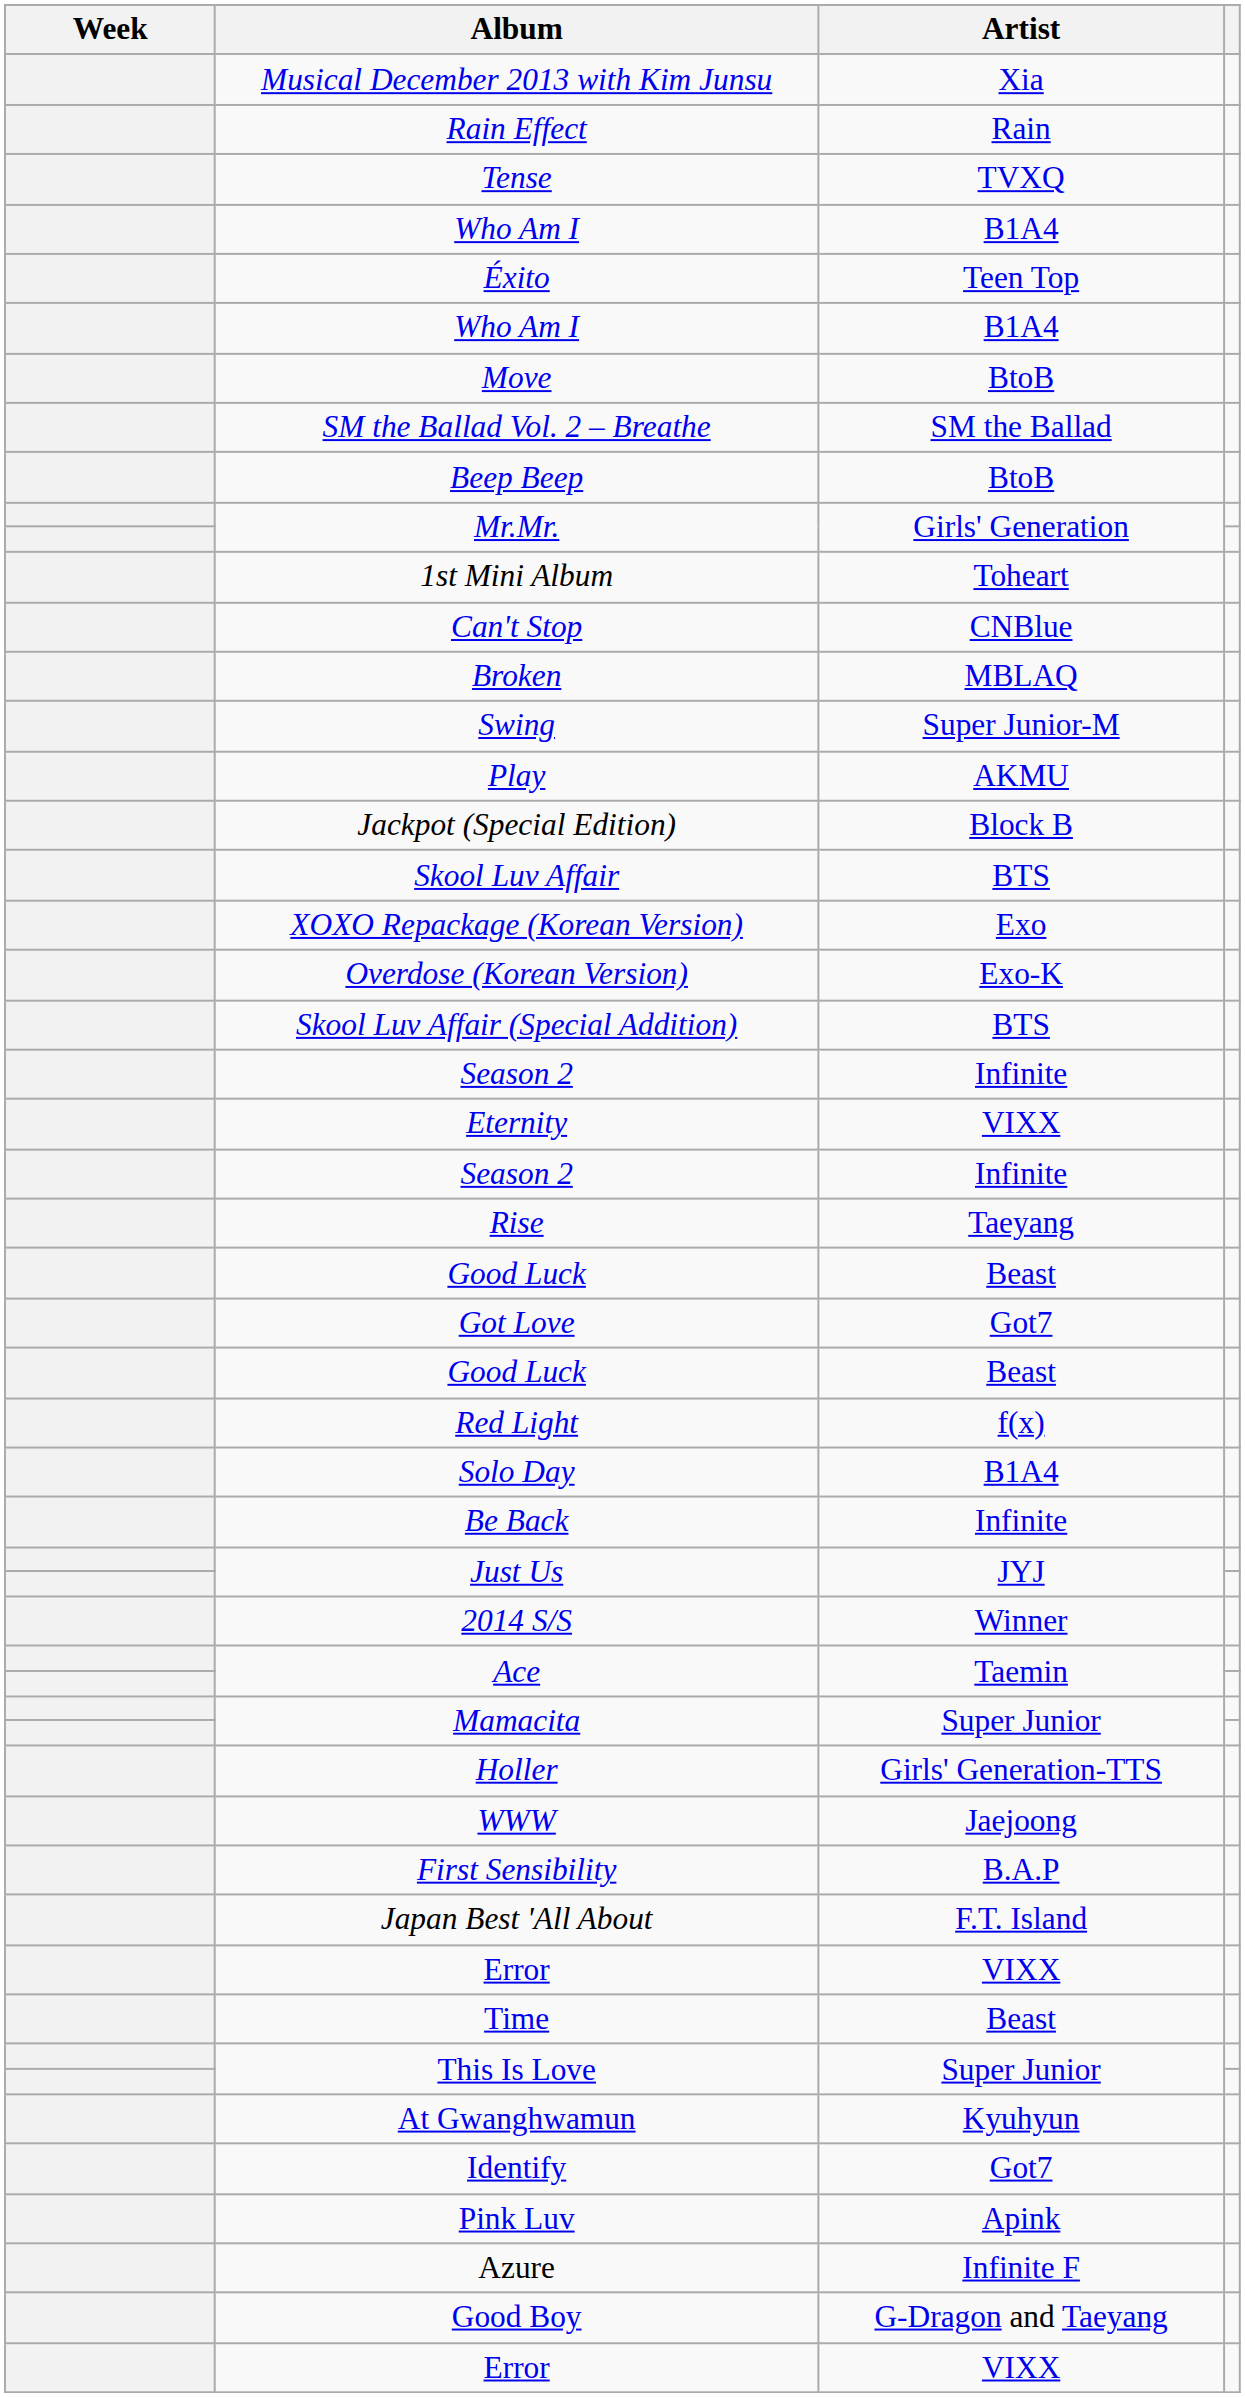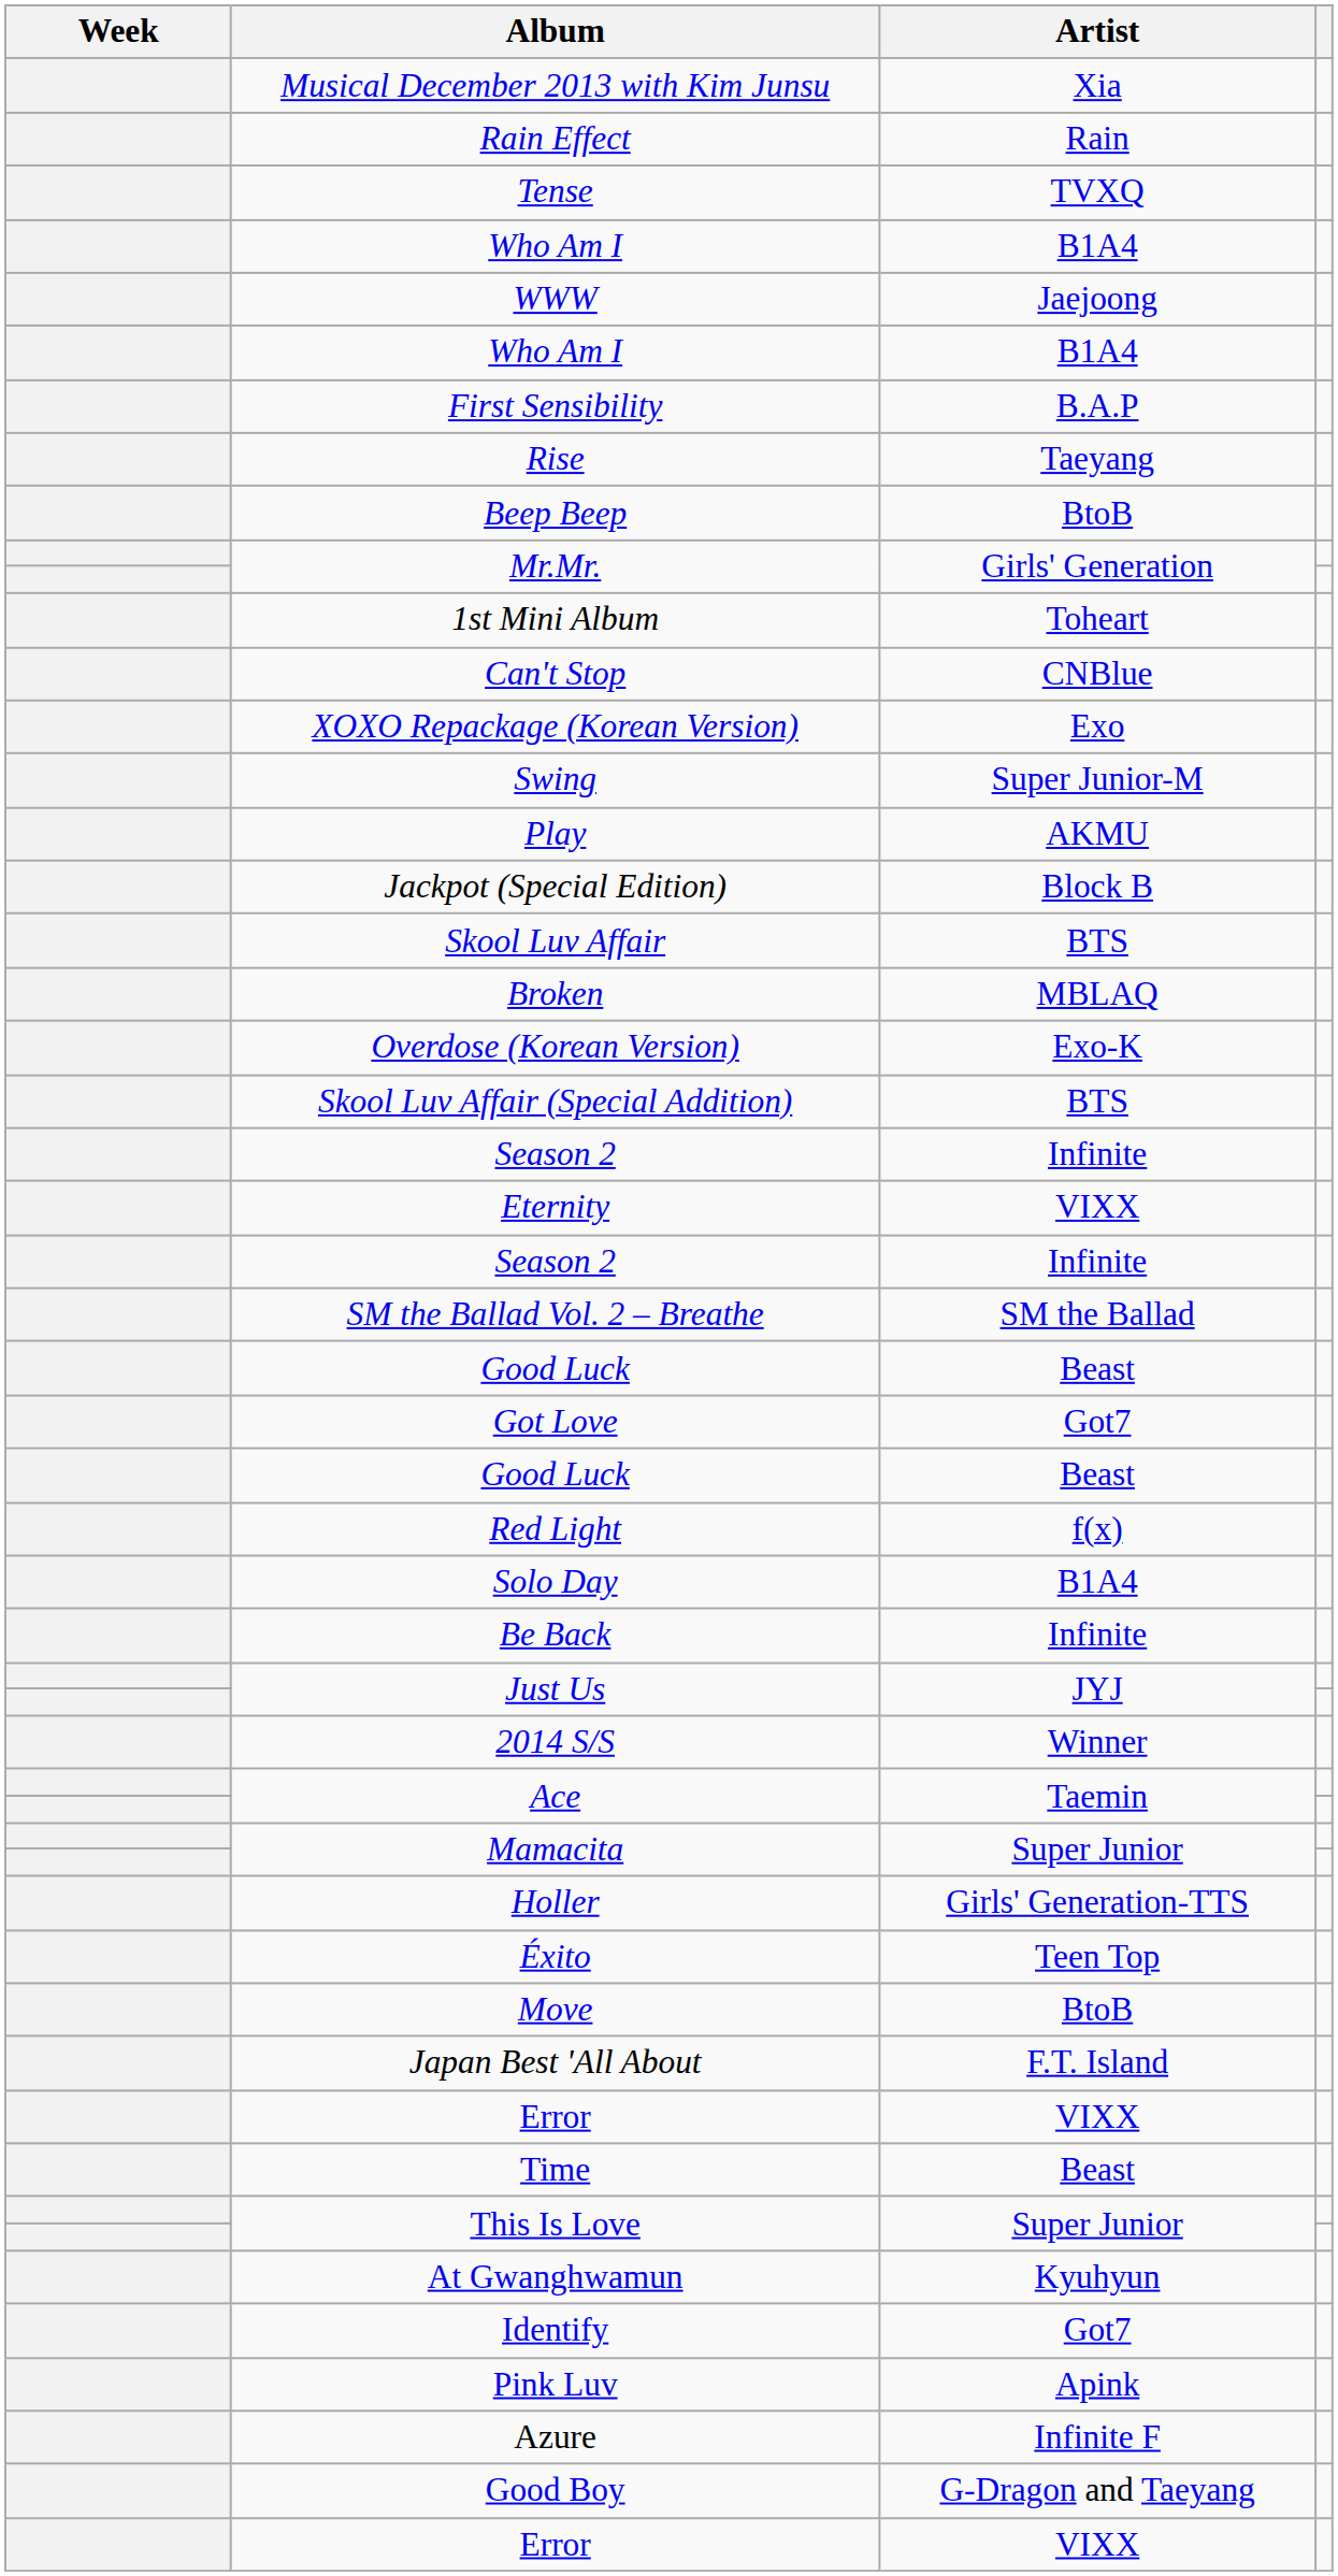 <table class="wikitable plainrowheaders sortable" style="text-align:center">
 <tr>
 <th scope="col" width="100">Week</th>
 <th scope="col" width="300">Album</th>
 <th scope="col" width="200">Artist</th>
 <th scope="col" class="unsortable"></th>
 </tr>
 <tr>
 <th scope="row"></th>
 <td><em><a href='#'>Musical December 2013 with Kim Junsu</a></em></td>
 <td><a href='#'>Xia</a></td>
 <td></td>
 </tr>
 <tr>
 <th scope="row"></th>
 <td><em><a href='#'>Rain Effect</a></em></td>
 <td><a href='#'>Rain</a></td>
 <td></td>
 </tr>
 <tr>
 <th scope="row"></th>
 <td><em><a href='#'>Tense</a></em></td>
 <td><a href='#'>TVXQ</a></td>
 <td></td>
 </tr>
 <tr>
 <th scope="row"></th>
 <td><em><a href='#'>Who Am I</a></em></td>
 <td><a href='#'>B1A4</a></td>
 <td></td>
 </tr>
 <tr>
 <th scope="row"></th>
-<td><em><a href='#'>Éxito</a></em></td>
-<td><a href='#'>Teen Top</a></td>
+<td><em><a href='#'>WWW</a></em></td>
+<td><a href='#'>Jaejoong</a></td>
 <td></td>
 </tr>
 <tr>
 <th scope="row"></th>
 <td><em><a href='#'>Who Am I</a></em></td>
 <td><a href='#'>B1A4</a></td>
 <td></td>
 </tr>
 <tr>
 <th scope="row"></th>
-<td><em><a href='#'>Move</a></em></td>
-<td><a href='#'>BtoB</a></td>
+<td><em><a href='#'>First Sensibility</a></em></td>
+<td><a href='#'>B.A.P</a></td>
 <td></td>
 </tr>
 <tr>
 <th scope="row"></th>
-<td><em><a href='#'>SM the Ballad Vol. 2 – Breathe</a></em></td>
-<td><a href='#'>SM the Ballad</a></td>
+<td><em><a href='#'>Rise</a></em></td>
+<td><a href='#'>Taeyang</a></td>
 <td></td>
 </tr>
 <tr>
 <th scope="row"></th>
 <td><em><a href='#'>Beep Beep</a></em></td>
 <td><a href='#'>BtoB</a></td>
 <td></td>
 </tr>
 <tr>
 <th scope="row"></th>
 <td rowspan="2"><em><a href='#'>Mr.Mr.</a></em></td>
 <td rowspan="2"><a href='#'>Girls' Generation</a></td>
 <td></td>
 </tr>
 <tr>
 <th scope="row"></th>
 <td></td>
 </tr>
 <tr>
 <th scope="row"></th>
 <td><em>1st Mini Album</em></td>
 <td><a href='#'>Toheart</a></td>
 <td></td>
 </tr>
 <tr>
 <th scope="row"></th>
 <td><em><a href='#'>Can't Stop</a></em></td>
 <td><a href='#'>CNBlue</a></td>
 <td></td>
 </tr>
 <tr>
 <th scope="row"></th>
-<td><em><a href='#'>Broken</a></em></td>
-<td><a href='#'>MBLAQ</a></td>
+<td><em><a href='#'>XOXO Repackage (Korean Version)</a></em></td>
+<td><a href='#'>Exo</a></td>
 <td></td>
 </tr>
 <tr>
 <th scope="row"></th>
 <td><em><a href='#'>Swing</a></em></td>
 <td><a href='#'>Super Junior-M</a></td>
 <td></td>
 </tr>
 <tr>
 <th scope="row"></th>
 <td><em><a href='#'>Play</a></em></td>
 <td><a href='#'>AKMU</a></td>
 <td></td>
 </tr>
 <tr>
 <th scope="row"></th>
 <td><em>Jackpot (Special Edition)</em></td>
 <td><a href='#'>Block B</a></td>
 <td></td>
 </tr>
 <tr>
 <th scope="row"></th>
 <td><em><a href='#'>Skool Luv Affair</a></em></td>
 <td><a href='#'>BTS</a></td>
 <td></td>
 </tr>
 <tr>
 <th scope="row"></th>
-<td><em><a href='#'>XOXO Repackage (Korean Version)</a></em></td>
-<td><a href='#'>Exo</a></td>
+<td><em><a href='#'>Broken</a></em></td>
+<td><a href='#'>MBLAQ</a></td>
 <td></td>
 </tr>
 <tr>
 <th scope="row"></th>
 <td><em><a href='#'>Overdose (Korean Version)</a></em></td>
 <td><a href='#'>Exo-K</a></td>
 <td></td>
 </tr>
 <tr>
 <th scope="row"></th>
 <td><em><a href='#'>Skool Luv Affair (Special Addition)</a></em></td>
 <td><a href='#'>BTS</a></td>
 <td></td>
 </tr>
 <tr>
 <th scope="row"></th>
 <td><em><a href='#'>Season 2</a></em></td>
 <td><a href='#'>Infinite</a></td>
 <td></td>
 </tr>
 <tr>
 <th scope="row"></th>
 <td><em><a href='#'>Eternity</a></em></td>
 <td><a href='#'>VIXX</a></td>
 <td></td>
 </tr>
 <tr>
 <th scope="row"></th>
 <td><em><a href='#'>Season 2</a></em></td>
 <td><a href='#'>Infinite</a></td>
 <td></td>
 </tr>
 <tr>
 <th scope="row"></th>
-<td><em><a href='#'>Rise</a></em></td>
-<td><a href='#'>Taeyang</a></td>
+<td><em><a href='#'>SM the Ballad Vol. 2 – Breathe</a></em></td>
+<td><a href='#'>SM the Ballad</a></td>
 <td></td>
 </tr>
 <tr>
 <th scope="row"></th>
 <td><em><a href='#'>Good Luck</a></em></td>
 <td><a href='#'>Beast</a></td>
 <td></td>
 </tr>
 <tr>
 <th scope="row"></th>
 <td><em><a href='#'>Got Love</a></em></td>
 <td><a href='#'>Got7</a></td>
 <td></td>
 </tr>
 <tr>
 <th scope="row"></th>
 <td><em><a href='#'>Good Luck</a></em></td>
 <td><a href='#'>Beast</a></td>
 <td></td>
 </tr>
 <tr>
 <th scope="row"></th>
 <td><em><a href='#'>Red Light</a></em></td>
 <td><a href='#'>f(x)</a></td>
 <td></td>
 </tr>
 <tr>
 <th scope="row"></th>
 <td><em><a href='#'>Solo Day</a></em></td>
 <td><a href='#'>B1A4</a></td>
 <td></td>
 </tr>
 <tr>
 <th scope="row"></th>
 <td><em><a href='#'>Be Back</a></em></td>
 <td><a href='#'>Infinite</a></td>
 <td></td>
 </tr>
 <tr>
 <th scope="row"></th>
 <td rowspan="2"><em><a href='#'>Just Us</a></em></td>
 <td rowspan="2"><a href='#'>JYJ</a></td>
 <td></td>
 </tr>
 <tr>
 <th scope="row"></th>
 <td></td>
 </tr>
 <tr>
 <th scope="row"></th>
 <td><em><a href='#'>2014 S/S</a></em></td>
 <td><a href='#'>Winner</a></td>
 <td></td>
 </tr>
 <tr>
 <th scope="row"></th>
 <td rowspan="2"><em><a href='#'>Ace</a></em></td>
 <td rowspan="2"><a href='#'>Taemin</a></td>
 <td></td>
 </tr>
 <tr>
 <th scope="row"></th>
 <td></td>
 </tr>
 <tr>
 <th scope="row"></th>
 <td rowspan="2"><em><a href='#'>Mamacita</a></em></td>
 <td rowspan="2"><a href='#'>Super Junior</a></td>
 <td></td>
 </tr>
 <tr>
 <th scope="row"></th>
 <td></td>
 </tr>
 <tr>
 <th scope="row"></th>
 <td><em><a href='#'>Holler</a></em></td>
 <td><a href='#'>Girls' Generation-TTS</a></td>
 <td></td>
 </tr>
 <tr>
 <th scope="row"></th>
-<td><em><a href='#'>WWW</a></em></td>
-<td><a href='#'>Jaejoong</a></td>
+<td><em><a href='#'>Éxito</a></em></td>
+<td><a href='#'>Teen Top</a></td>
 <td></td>
 </tr>
 <tr>
 <th scope="row"></th>
-<td><em><a href='#'>First Sensibility</a></em></td>
-<td><a href='#'>B.A.P</a></td>
+<td><em><a href='#'>Move</a></em></td>
+<td><a href='#'>BtoB</a></td>
 <td></td>
 </tr>
 <tr>
 <th scope="row"></th>
 <td><em>Japan Best 'All About<strong></td>
 <td><a href='#'>F.T. Island</a></td>
 <td></td>
 </tr>
 <tr>
 <th scope="row"></th>
 <td></em><a href='#'>Error</a><em></td>
 <td><a href='#'>VIXX</a></td>
 <td></td>
 </tr>
 <tr>
 <th scope="row"></th>
 <td></em><a href='#'>Time</a><em></td>
 <td><a href='#'>Beast</a></td>
 <td></td>
 </tr>
 <tr>
 <th scope="row"></th>
 <td rowspan="2"></em><a href='#'>This Is Love</a><em></td>
 <td rowspan="2"><a href='#'>Super Junior</a></td>
 <td></td>
 </tr>
 <tr>
 <th scope="row"></th>
 <td></td>
 </tr>
 <tr>
 <th scope="row"></th>
 <td></em><a href='#'>At Gwanghwamun</a><em></td>
 <td><a href='#'>Kyuhyun</a></td>
 <td></td>
 </tr>
 <tr>
 <th scope="row"></th>
 <td></em><a href='#'>Identify</a><em></td>
 <td><a href='#'>Got7</a></td>
 <td></td>
 </tr>
 <tr>
 <th scope="row"></th>
 <td></em><a href='#'>Pink Luv</a><em></td>
 <td><a href='#'>Apink</a></td>
 <td></td>
 </tr>
 <tr>
 <th scope="row"></th>
 <td></em>Azure<em></td>
 <td><a href='#'>Infinite F</a></td>
 <td></td>
 </tr>
 <tr>
 <th scope="row"></th>
 <td></em><a href='#'>Good Boy</a><em></td>
 <td><a href='#'>G-Dragon</a> and <a href='#'>Taeyang</a></td>
 <td></td>
 </tr>
 <tr>
 <th scope="row"></th>
 <td></em><a href='#'>Error</a><em></td>
 <td><a href='#'>VIXX</a></td>
 <td></td>
 </tr>
 </table>
